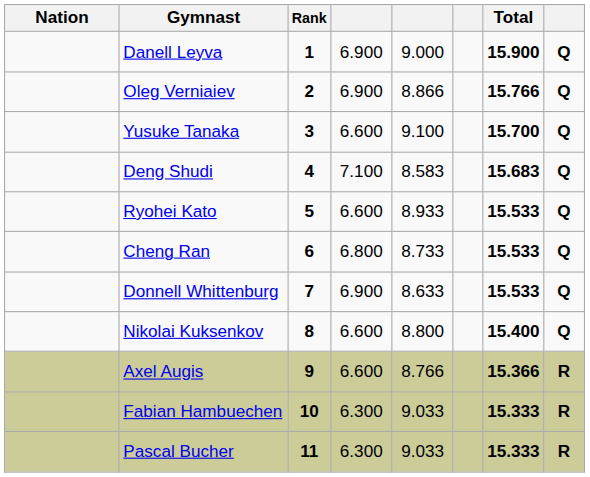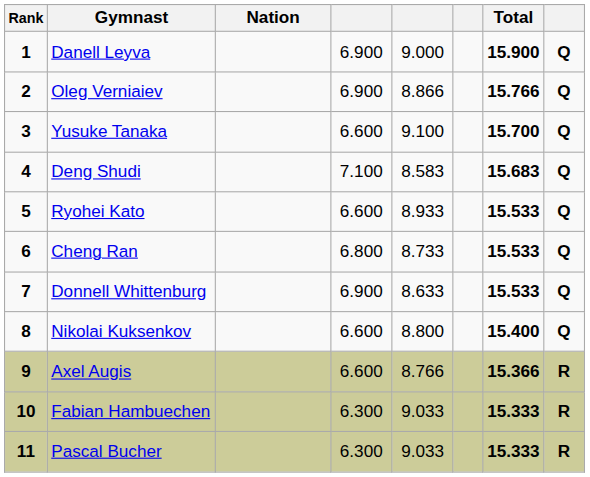 <table class="wikitable sortable" style="text-align:center;">
 <tr>
+<th scope="col"  style="width:15px;"><small>Rank</small></th>
+<th scope="col"  style="width:150px;">Gymnast</th>
 <th scope="col"  style="width:100px;">Nation</th>
-<th scope="col"  style="width:150px;">Gymnast</th>
-<th scope="col"  style="width:15px;"><small>Rank</small></th>
 <th scope="col"  style="width:50px;"><small></small></th>
 <th scope="col"  style="width:50px;"><small></small></th>
 <th scope="col"  style="width:20px;"><small></small></th>
 <th scope="col"  style="width:50px;">Total</th>
 <th scope="col"  style="width:30px;"><small></small></th>
 </tr>
 <tr>
+<td scope=row style="text-align:center"><strong>1</strong></td>
+<td style="height:30px; text-align:left;"><a href='#'>Danell Leyva</a></td>
 <td style="text-align:left;"><small></small></td>
-<td style="height:30px; text-align:left;"><a href='#'>Danell Leyva</a></td>
-<td scope=row style="text-align:center"><strong>1</strong></td>
 <td>6.900</td>
 <td>9.000</td>
 <td></td>
 <td><strong>15.900</strong></td>
 <td><strong>Q</strong></td>
 </tr>
 <tr>
+<td scope=row style="text-align:center"><strong>2</strong></td>
+<td style="height:30px; text-align:left;"><a href='#'>Oleg Verniaiev</a></td>
 <td style="text-align:left;"><small></small></td>
-<td style="height:30px; text-align:left;"><a href='#'>Oleg Verniaiev</a></td>
-<td scope=row style="text-align:center"><strong>2</strong></td>
 <td>6.900</td>
 <td>8.866</td>
 <td></td>
 <td><strong>15.766</strong></td>
 <td><strong>Q</strong></td>
 </tr>
 <tr>
+<td scope=row style="text-align:center"><strong>3</strong></td>
+<td style="height:30px; text-align:left;"><a href='#'>Yusuke Tanaka</a></td>
 <td style="text-align:left;"><small></small></td>
-<td style="height:30px; text-align:left;"><a href='#'>Yusuke Tanaka</a></td>
-<td scope=row style="text-align:center"><strong>3</strong></td>
 <td>6.600</td>
 <td>9.100</td>
 <td></td>
 <td><strong>15.700</strong></td>
 <td><strong>Q</strong></td>
 </tr>
 <tr>
+<td scope=row style="text-align:center"><strong>4</strong></td>
+<td style="height:30px; text-align:left;"><a href='#'>Deng Shudi</a></td>
 <td style="text-align:left;"><small></small></td>
-<td style="height:30px; text-align:left;"><a href='#'>Deng Shudi</a></td>
-<td scope=row style="text-align:center"><strong>4</strong></td>
 <td>7.100</td>
 <td>8.583</td>
 <td></td>
 <td><strong>15.683</strong></td>
 <td><strong>Q</strong></td>
 </tr>
 <tr>
+<td scope=row style="text-align:center"><strong>5</strong></td>
+<td style="height:30px; text-align:left;"><a href='#'>Ryohei Kato</a></td>
 <td style="text-align:left;"><small></small></td>
-<td style="height:30px; text-align:left;"><a href='#'>Ryohei Kato</a></td>
-<td scope=row style="text-align:center"><strong>5</strong></td>
 <td>6.600</td>
 <td>8.933</td>
 <td></td>
 <td><strong>15.533</strong></td>
 <td><strong>Q</strong></td>
 </tr>
 <tr>
+<td scope=row style="text-align:center"><strong>6</strong></td>
+<td style="height:30px; text-align:left;"><a href='#'>Cheng Ran</a></td>
 <td style="text-align:left;"><small></small></td>
-<td style="height:30px; text-align:left;"><a href='#'>Cheng Ran</a></td>
-<td scope=row style="text-align:center"><strong>6</strong></td>
 <td>6.800</td>
 <td>8.733</td>
 <td></td>
 <td><strong>15.533</strong></td>
 <td><strong>Q</strong></td>
 </tr>
 <tr>
+<td scope=row style="text-align:center"><strong>7</strong></td>
+<td style="height:30px; text-align:left;"><a href='#'>Donnell Whittenburg</a></td>
 <td style="text-align:left;"><small></small></td>
-<td style="height:30px; text-align:left;"><a href='#'>Donnell Whittenburg</a></td>
-<td scope=row style="text-align:center"><strong>7</strong></td>
 <td>6.900</td>
 <td>8.633</td>
 <td></td>
 <td><strong>15.533</strong></td>
 <td><strong>Q</strong></td>
 </tr>
 <tr>
+<td scope=row style="text-align:center"><strong>8</strong></td>
+<td style="height:30px; text-align:left;"><a href='#'>Nikolai Kuksenkov</a></td>
 <td style="text-align:left;"><small></small></td>
-<td style="height:30px; text-align:left;"><a href='#'>Nikolai Kuksenkov</a></td>
-<td scope=row style="text-align:center"><strong>8</strong></td>
 <td>6.600</td>
 <td>8.800</td>
 <td></td>
 <td><strong>15.400</strong></td>
 <td><strong>Q</strong></td>
 </tr>
 <tr style="background:#CCCC99;">
+<td scope=row style="text-align:center"><strong>9</strong></td>
+<td style="height:30px; text-align:left;"><a href='#'>Axel Augis</a></td>
 <td style="text-align:left;"><small></small></td>
-<td style="height:30px; text-align:left;"><a href='#'>Axel Augis</a></td>
-<td scope=row style="text-align:center"><strong>9</strong></td>
 <td>6.600</td>
 <td>8.766</td>
 <td></td>
 <td><strong>15.366</strong></td>
 <td><strong>R</strong></td>
 </tr>
 <tr style="background:#CCCC99;">
+<td scope=row style="text-align:center"><strong>10</strong></td>
+<td style="height:30px; text-align:left;"><a href='#'>Fabian Hambuechen</a></td>
 <td style="text-align:left;"><small></small></td>
-<td style="height:30px; text-align:left;"><a href='#'>Fabian Hambuechen</a></td>
-<td scope=row style="text-align:center"><strong>10</strong></td>
 <td>6.300</td>
 <td>9.033</td>
 <td></td>
 <td><strong>15.333</strong></td>
 <td><strong>R</strong></td>
 </tr>
 <tr style="background:#CCCC99;">
+<td scope=row style="text-align:center"><strong>11</strong></td>
+<td style="height:30px; text-align:left;"><a href='#'>Pascal Bucher</a></td>
 <td style="text-align:left;"><small></small></td>
-<td style="height:30px; text-align:left;"><a href='#'>Pascal Bucher</a></td>
-<td scope=row style="text-align:center"><strong>11</strong></td>
 <td>6.300</td>
 <td>9.033</td>
 <td></td>
 <td><strong>15.333</strong></td>
 <td><strong>R</strong></td>
 </tr>
 </table>
